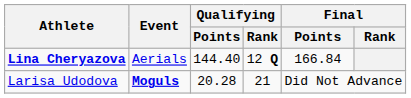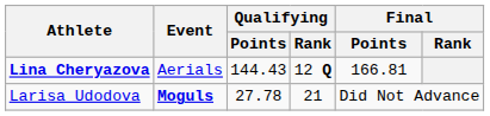 <table class="wikitable" style="font-size:90%">
 <tr>
 <th rowspan="2">Athlete</th>
 <th rowspan="2">Event</th>
 <th colspan="2">Qualifying</th>
 <th colspan="2">Final</th>
 </tr>
 <tr>
 <th>Points</th>
 <th>Rank</th>
 <th>Points</th>
 <th>Rank</th>
 </tr>
 <tr>
 <td><strong><a href='#'>Lina Cheryazova</a></strong></td>
 <td><a href='#'>Aerials</a></td>
-<td align="center">144.40</td>
+<td align="center">144.43</td>
 <td align="center">12 <strong>Q</strong></td>
-<td align="center">166.84</td>
+<td align="center">166.81</td>
 <th align="center"></th>
 </tr>
 <tr>
 <td><a href='#'>Larisa Udodova</a></td>
 <td><strong><a href='#'>Moguls</a></strong></td>
-<td align="center">20.28</td>
+<td align="center">27.78</td>
 <td align="center">21</td>
 <td align="center" colspan=2>Did Not Advance</td>
 </tr>
 </table>
